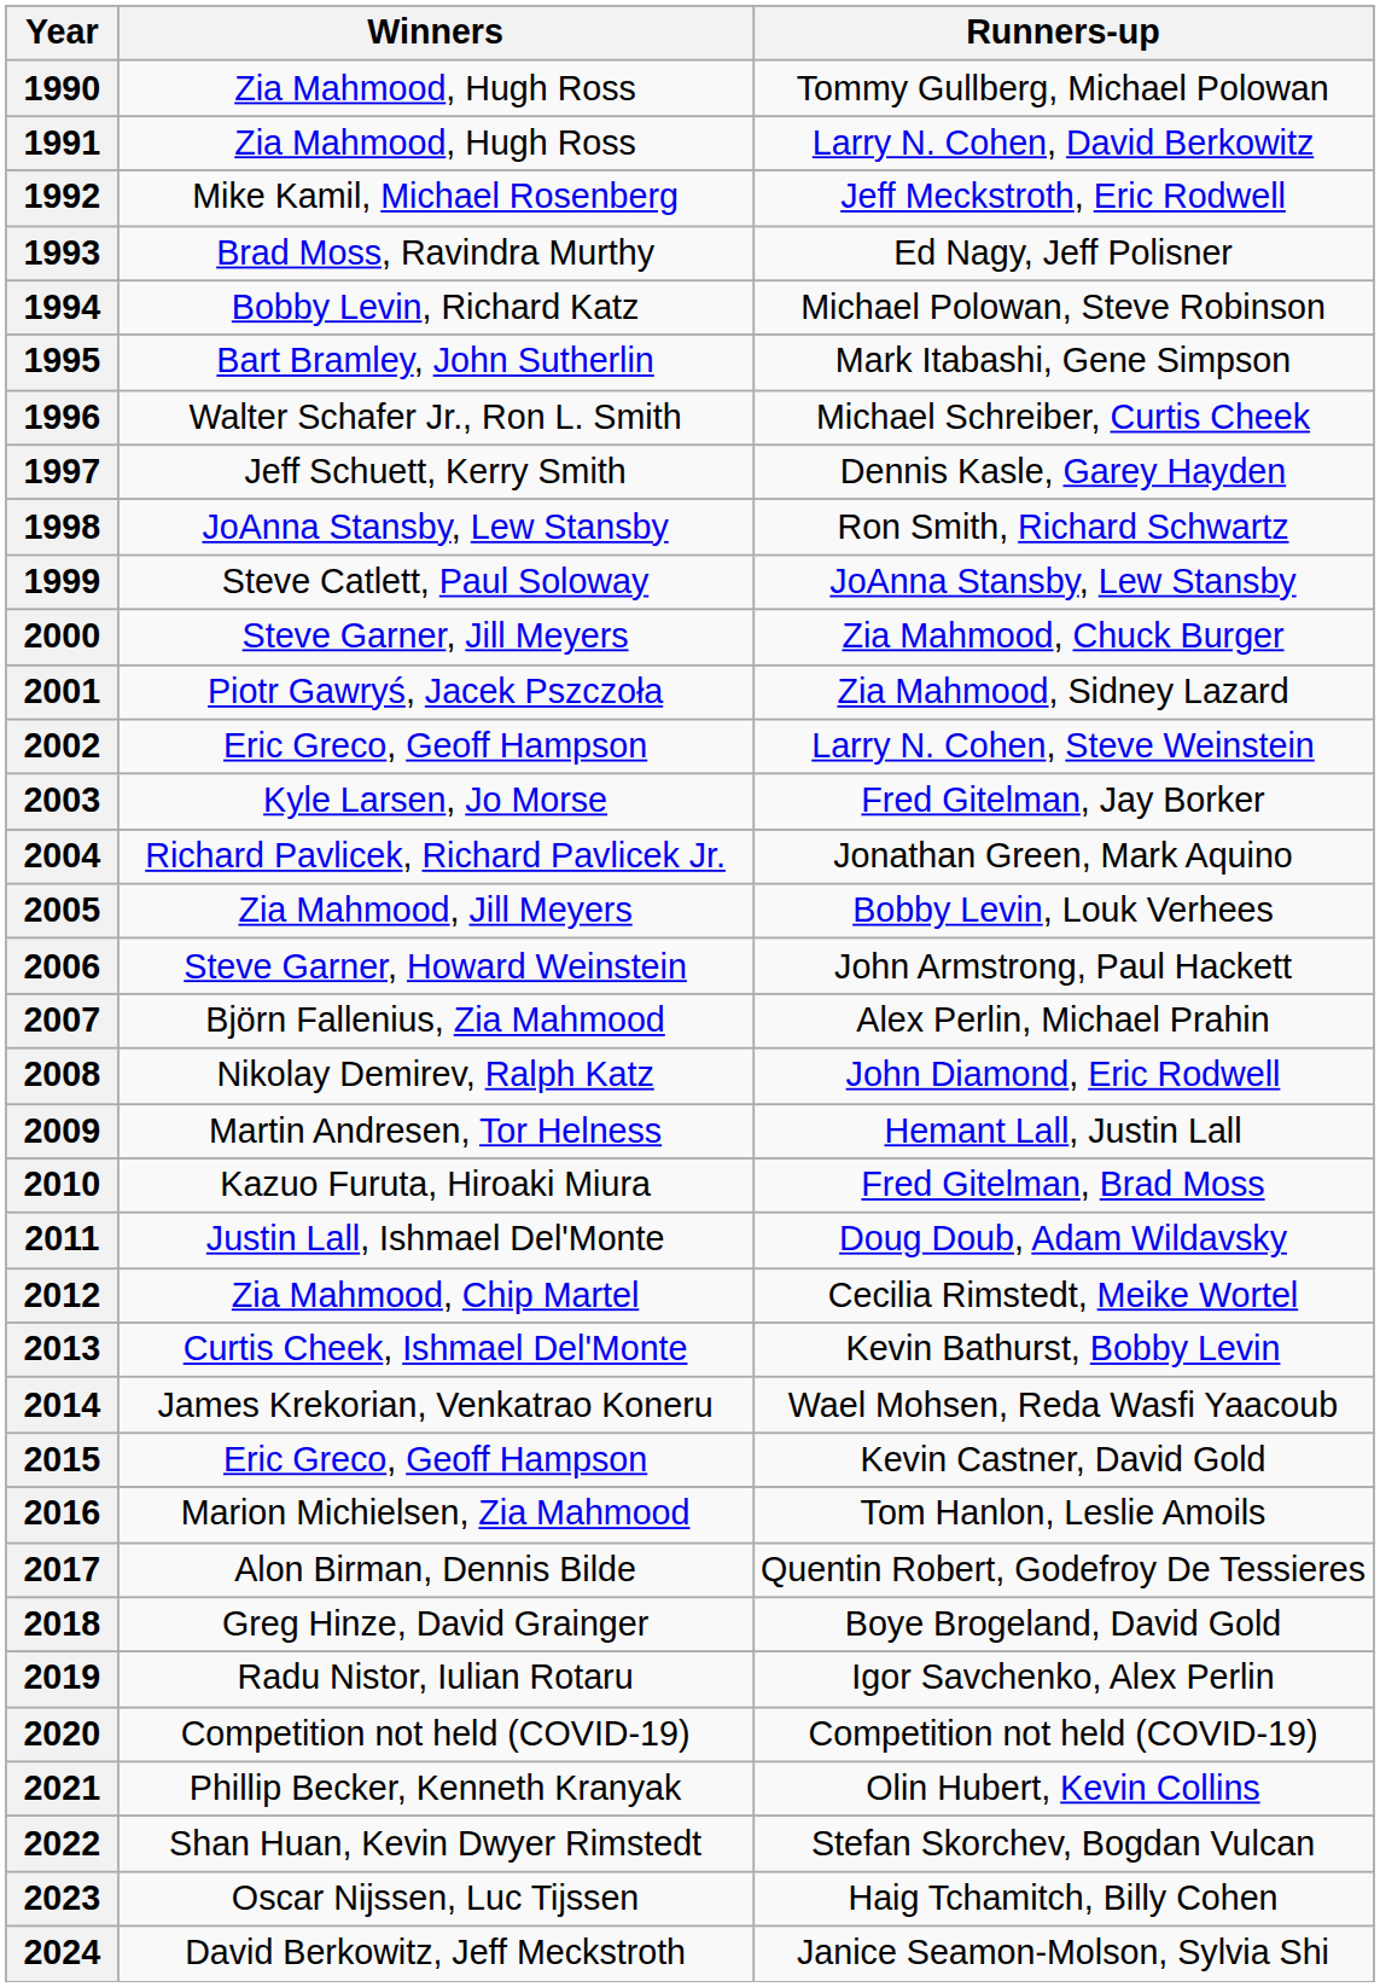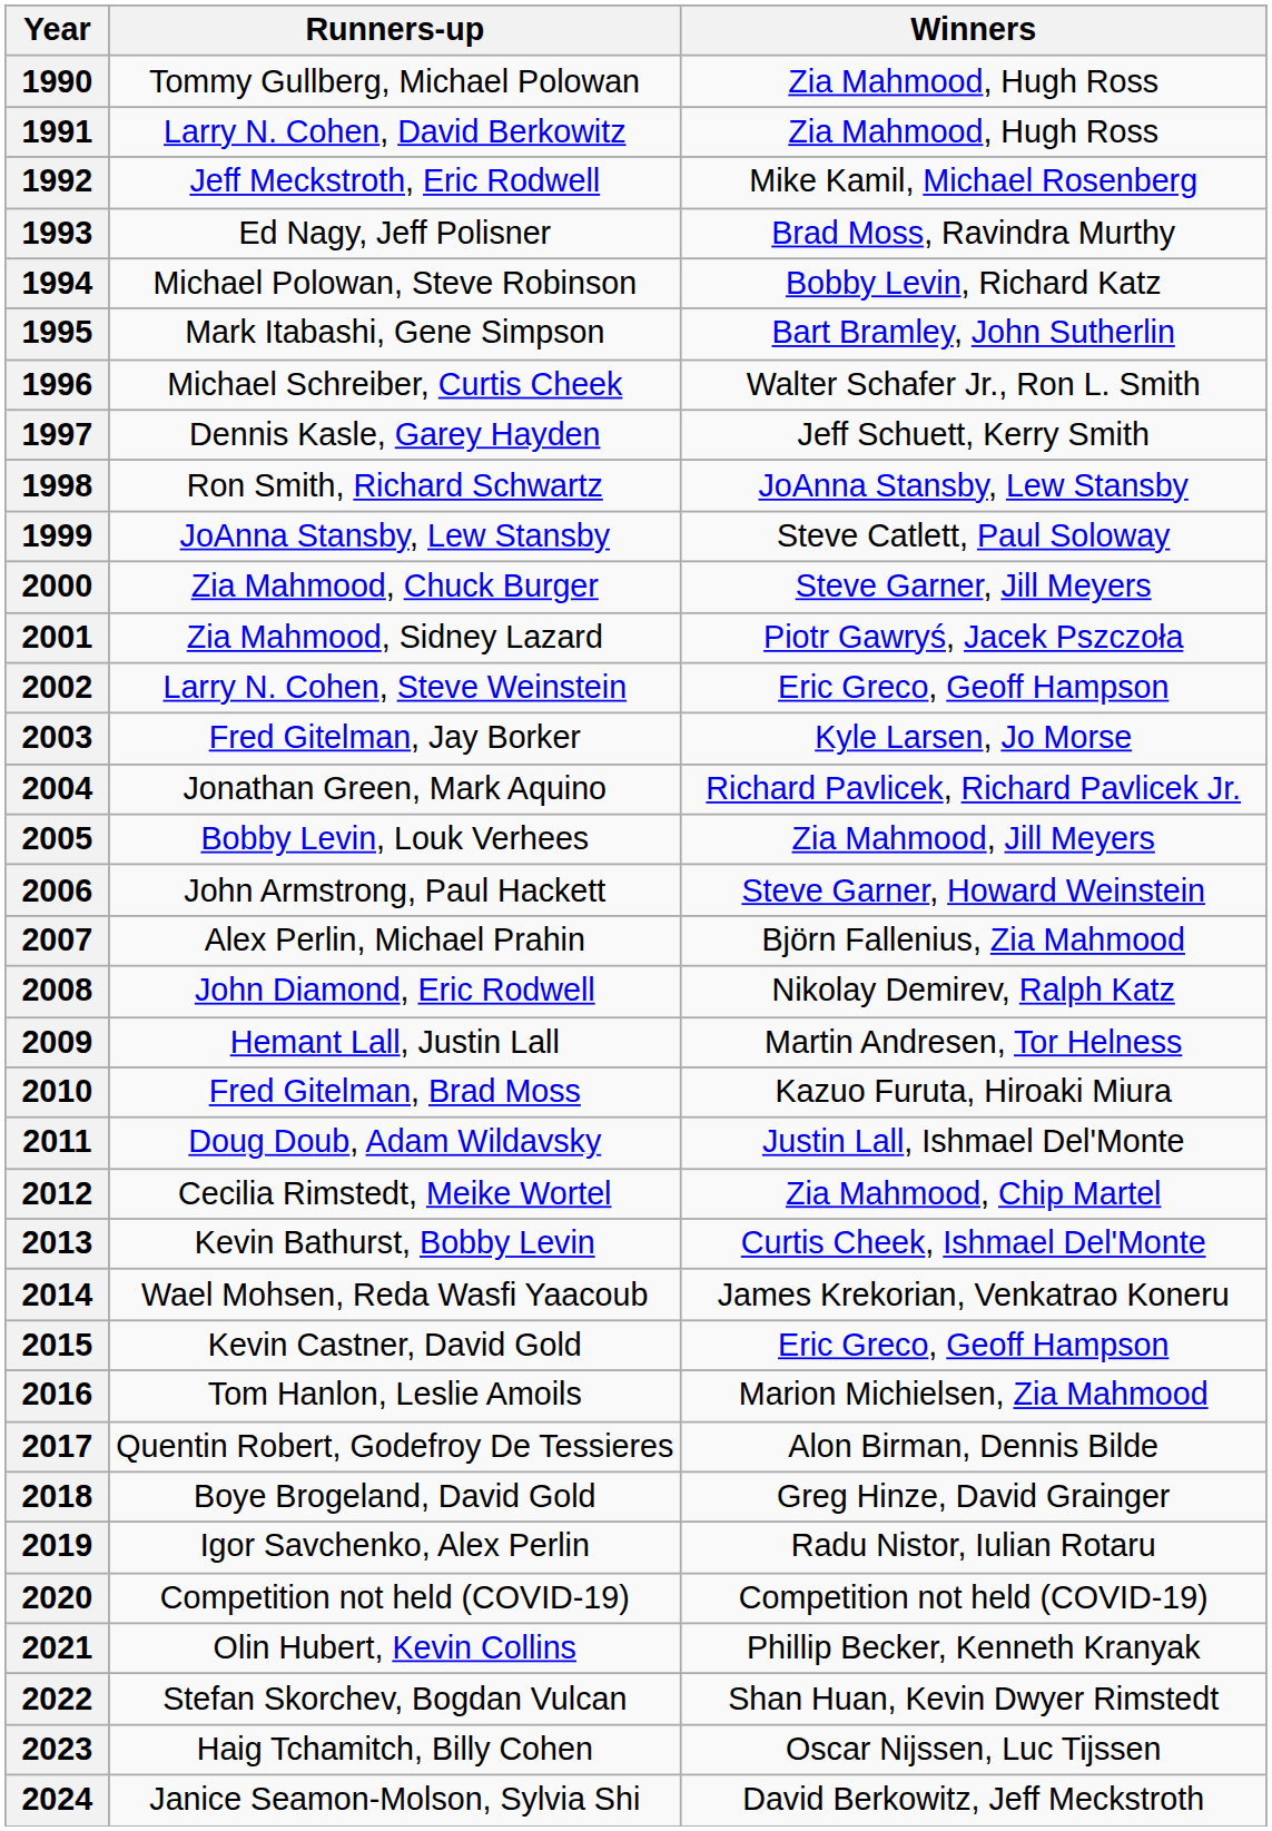 <table class="wikitable" style="text-align:center">
 <tr>
 <th>Year</th>
+<th>Runners-up</th>
 <th>Winners</th>
-<th>Runners-up</th>
 </tr>
 <tr>
 <th> 1990 </th>
+<td>  Tommy Gullberg, Michael Polowan  </td>
 <td><a href='#'>Zia Mahmood</a>, Hugh Ross</td>
-<td>  Tommy Gullberg, Michael Polowan  </td>
 </tr>
 <tr>
 <th>1991</th>
+<td><a href='#'>Larry N. Cohen</a>, <a href='#'>David Berkowitz</a></td>
 <td><a href='#'>Zia Mahmood</a>, Hugh Ross</td>
-<td><a href='#'>Larry N. Cohen</a>, <a href='#'>David Berkowitz</a></td>
 </tr>
 <tr>
 <th>1992</th>
+<td><a href='#'>Jeff Meckstroth</a>, <a href='#'>Eric Rodwell</a></td>
 <td>Mike Kamil, <a href='#'>Michael Rosenberg</a></td>
-<td><a href='#'>Jeff Meckstroth</a>, <a href='#'>Eric Rodwell</a></td>
 </tr>
 <tr>
 <th>1993</th>
+<td>Ed Nagy, Jeff Polisner</td>
 <td><a href='#'>Brad Moss</a>, Ravindra Murthy</td>
-<td>Ed Nagy, Jeff Polisner</td>
 </tr>
 <tr>
 <th>1994</th>
+<td>Michael Polowan, Steve Robinson</td>
 <td><a href='#'>Bobby Levin</a>, Richard Katz</td>
-<td>Michael Polowan, Steve Robinson</td>
 </tr>
 <tr>
 <th>1995</th>
+<td>Mark Itabashi, Gene Simpson</td>
 <td><a href='#'>Bart Bramley</a>, <a href='#'>John Sutherlin</a></td>
-<td>Mark Itabashi, Gene Simpson</td>
 </tr>
 <tr>
 <th>1996</th>
+<td>Michael Schreiber, <a href='#'>Curtis Cheek</a></td>
 <td>Walter Schafer Jr., Ron L. Smith</td>
-<td>Michael Schreiber, <a href='#'>Curtis Cheek</a></td>
 </tr>
 <tr>
 <th>1997</th>
+<td>Dennis Kasle, <a href='#'>Garey Hayden</a></td>
 <td>Jeff Schuett, Kerry Smith</td>
-<td>Dennis Kasle, <a href='#'>Garey Hayden</a></td>
 </tr>
 <tr>
 <th>1998</th>
+<td>Ron Smith, <a href='#'>Richard Schwartz</a></td>
 <td><a href='#'>JoAnna Stansby</a>, <a href='#'>Lew Stansby</a></td>
-<td>Ron Smith, <a href='#'>Richard Schwartz</a></td>
 </tr>
 <tr>
 <th>1999</th>
+<td><a href='#'>JoAnna Stansby</a>, <a href='#'>Lew Stansby</a></td>
 <td>Steve Catlett, <a href='#'>Paul Soloway</a></td>
-<td><a href='#'>JoAnna Stansby</a>, <a href='#'>Lew Stansby</a></td>
 </tr>
 <tr>
 <th>2000</th>
+<td><a href='#'>Zia Mahmood</a>, <a href='#'>Chuck Burger</a></td>
 <td><a href='#'>Steve Garner</a>, <a href='#'>Jill Meyers</a></td>
-<td><a href='#'>Zia Mahmood</a>, <a href='#'>Chuck Burger</a></td>
 </tr>
 <tr>
 <th>2001</th>
+<td><a href='#'>Zia Mahmood</a>, Sidney Lazard</td>
 <td><a href='#'>Piotr Gawryś</a>, <a href='#'>Jacek Pszczoła</a></td>
-<td><a href='#'>Zia Mahmood</a>, Sidney Lazard</td>
 </tr>
 <tr>
 <th>2002</th>
+<td><a href='#'>Larry N. Cohen</a>, <a href='#'>Steve Weinstein</a></td>
 <td><a href='#'>Eric Greco</a>, <a href='#'>Geoff Hampson</a></td>
-<td><a href='#'>Larry N. Cohen</a>, <a href='#'>Steve Weinstein</a></td>
 </tr>
 <tr>
 <th>2003</th>
+<td><a href='#'>Fred Gitelman</a>, Jay Borker</td>
 <td><a href='#'>Kyle Larsen</a>, <a href='#'>Jo Morse</a></td>
-<td><a href='#'>Fred Gitelman</a>, Jay Borker</td>
 </tr>
 <tr>
 <th>2004</th>
+<td>Jonathan Green, Mark Aquino</td>
 <td>  <a href='#'>Richard Pavlicek</a>, <a href='#'>Richard Pavlicek Jr.</a>  </td>
-<td>Jonathan Green, Mark Aquino</td>
 </tr>
 <tr>
 <th>2005</th>
+<td><a href='#'>Bobby Levin</a>, Louk Verhees</td>
 <td><a href='#'>Zia Mahmood</a>, <a href='#'>Jill Meyers</a></td>
-<td><a href='#'>Bobby Levin</a>, Louk Verhees</td>
 </tr>
 <tr>
 <th>2006</th>
+<td>John Armstrong, Paul Hackett</td>
 <td><a href='#'>Steve Garner</a>, <a href='#'>Howard Weinstein</a></td>
-<td>John Armstrong, Paul Hackett</td>
 </tr>
 <tr>
 <th>2007</th>
+<td>Alex Perlin, Michael Prahin</td>
 <td>Björn Fallenius, <a href='#'>Zia Mahmood</a></td>
-<td>Alex Perlin, Michael Prahin</td>
 </tr>
 <tr>
 <th>2008</th>
+<td><a href='#'>John Diamond</a>, <a href='#'>Eric Rodwell</a></td>
 <td>Nikolay Demirev, <a href='#'>Ralph Katz</a></td>
-<td><a href='#'>John Diamond</a>, <a href='#'>Eric Rodwell</a></td>
 </tr>
 <tr>
 <th>2009</th>
+<td><a href='#'>Hemant Lall</a>, Justin Lall</td>
 <td>Martin Andresen, <a href='#'>Tor Helness</a></td>
-<td><a href='#'>Hemant Lall</a>, Justin Lall</td>
 </tr>
 <tr>
 <th>2010</th>
+<td><a href='#'>Fred Gitelman</a>, <a href='#'>Brad Moss</a></td>
 <td>Kazuo Furuta, Hiroaki Miura</td>
-<td><a href='#'>Fred Gitelman</a>, <a href='#'>Brad Moss</a></td>
 </tr>
 <tr>
 <th>2011</th>
+<td><a href='#'>Doug Doub</a>, <a href='#'>Adam Wildavsky</a></td>
 <td><a href='#'>Justin Lall</a>, Ishmael Del'Monte</td>
-<td><a href='#'>Doug Doub</a>, <a href='#'>Adam Wildavsky</a></td>
 </tr>
 <tr>
 <th>2012</th>
+<td>Cecilia Rimstedt, <a href='#'>Meike Wortel</a></td>
 <td><a href='#'>Zia Mahmood</a>, <a href='#'>Chip Martel</a></td>
-<td>Cecilia Rimstedt, <a href='#'>Meike Wortel</a></td>
 </tr>
 <tr>
 <th>2013</th>
+<td>Kevin Bathurst, <a href='#'>Bobby Levin</a></td>
 <td><a href='#'>Curtis Cheek</a>, <a href='#'>Ishmael Del'Monte</a></td>
-<td>Kevin Bathurst, <a href='#'>Bobby Levin</a></td>
 </tr>
 <tr>
 <th>2014</th>
+<td>Wael Mohsen, Reda Wasfi Yaacoub</td>
 <td>James Krekorian, Venkatrao Koneru</td>
-<td>Wael Mohsen, Reda Wasfi Yaacoub</td>
 </tr>
 <tr>
 <th>2015</th>
+<td>Kevin Castner, David Gold</td>
 <td><a href='#'>Eric Greco</a>, <a href='#'>Geoff Hampson</a></td>
-<td>Kevin Castner, David Gold</td>
 </tr>
 <tr>
 <th>2016</th>
+<td>Tom Hanlon, Leslie Amoils</td>
 <td>Marion Michielsen, <a href='#'>Zia Mahmood</a></td>
-<td>Tom Hanlon, Leslie Amoils</td>
 </tr>
 <tr>
 <th>2017</th>
+<td>Quentin Robert, Godefroy De Tessieres</td>
 <td>Alon Birman, Dennis Bilde</td>
-<td>Quentin Robert, Godefroy De Tessieres</td>
 </tr>
 <tr>
 <th>2018</th>
+<td>Boye Brogeland, David Gold</td>
 <td>Greg Hinze, David Grainger</td>
-<td>Boye Brogeland, David Gold</td>
 </tr>
 <tr>
 <th>2019</th>
+<td>Igor Savchenko, Alex Perlin</td>
 <td>Radu Nistor, Iulian Rotaru</td>
-<td>Igor Savchenko, Alex Perlin</td>
 </tr>
 <tr>
 <th>2020</th>
 <td>Competition not held (COVID-19)</td>
 <td>Competition not held (COVID-19)</td>
 </tr>
 <tr>
 <th>2021</th>
+<td>Olin Hubert, <a href='#'>Kevin Collins</a></td>
 <td>Phillip Becker, Kenneth Kranyak</td>
-<td>Olin Hubert, <a href='#'>Kevin Collins</a></td>
 </tr>
 <tr>
 <th><strong>2022</strong></th>
+<td>Stefan Skorchev, Bogdan Vulcan</td>
 <td>Shan Huan, Kevin Dwyer Rimstedt</td>
-<td>Stefan Skorchev, Bogdan Vulcan</td>
 </tr>
 <tr>
 <th><strong>2023</strong></th>
+<td>Haig Tchamitch, Billy Cohen</td>
 <td>Oscar Nijssen, Luc Tijssen</td>
-<td>Haig Tchamitch, Billy Cohen</td>
 </tr>
 <tr>
 <th><strong>2024</strong></th>
+<td>Janice Seamon-Molson, Sylvia Shi</td>
 <td>David Berkowitz, Jeff Meckstroth</td>
-<td>Janice Seamon-Molson, Sylvia Shi</td>
 </tr>
 </table>
